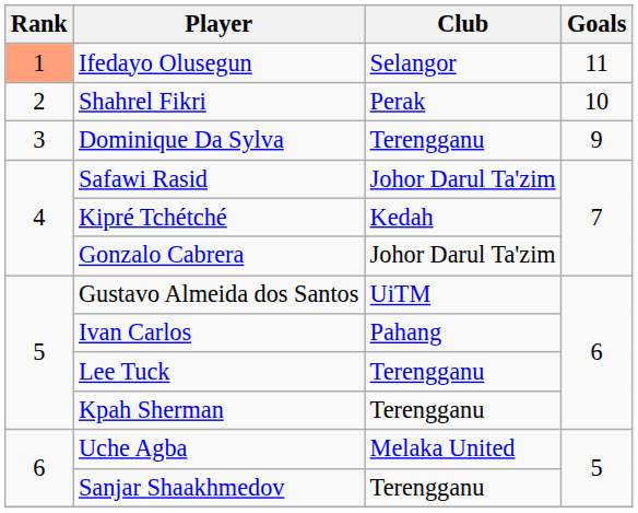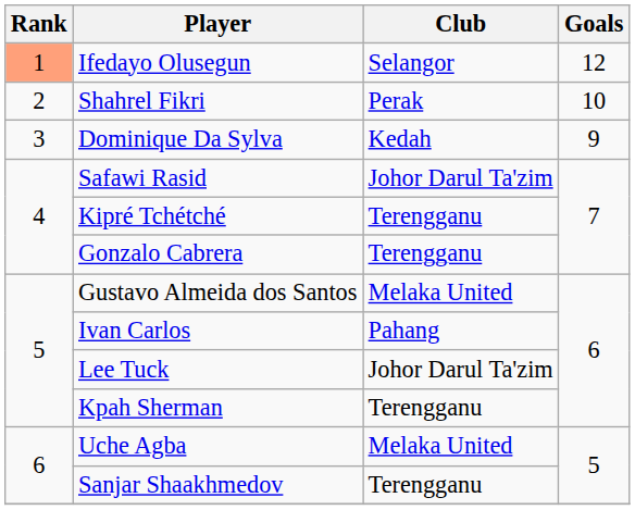 <table class="wikitable" style="text-align:center">
 <tr>
 <th>Rank</th>
 <th>Player</th>
 <th>Club</th>
 <th>Goals</th>
 </tr>
 <tr>
 <td rowspan=1 style="background: lightsalmon;">1</td>
 <td style="text-align:left;"> <a href='#'>Ifedayo Olusegun</a></td>
 <td style="text-align:left;"><a href='#'>Selangor</a></td>
-<td>11</td>
+<td>12</td>
 </tr>
 <tr>
 <td>2</td>
 <td style="text-align:left;"> <a href='#'>Shahrel Fikri</a></td>
 <td style="text-align:left;"><a href='#'>Perak</a></td>
 <td rowspan=1>10</td>
 </tr>
 <tr>
 <td rowspan=1>3</td>
 <td style="text-align:left;"> <a href='#'>Dominique Da Sylva</a></td>
-<td style="text-align:left;"><a href='#'>Terengganu</a></td>
+<td style="text-align:left;"><a href='#'>Kedah</a></td>
 <td rowspan=1>9</td>
 </tr>
 <tr>
 <td rowspan=3>4</td>
 <td style="text-align:left;"> <a href='#'>Safawi Rasid</a></td>
 <td style="text-align:left;"><a href='#'>Johor Darul Ta'zim</a></td>
 <td rowspan=3>7</td>
 </tr>
 <tr>
 <td style="text-align:left;"> <a href='#'>Kipré Tchétché</a></td>
-<td style="text-align:left;"><a href='#'>Kedah</a></td>
+<td style="text-align:left;"><a href='#'>Terengganu</a></td>
 </tr>
 <tr>
 <td style="text-align:left;"> <a href='#'>Gonzalo Cabrera</a></td>
-<td style="text-align:left;">Johor Darul Ta'zim</td>
+<td style="text-align:left;"><a href='#'>Terengganu</a></td>
 </tr>
 <tr>
 <td rowspan=4>5</td>
 <td style="text-align:left;"> Gustavo Almeida dos Santos</td>
-<td style="text-align:left;"><a href='#'>UiTM</a></td>
+<td style="text-align:left;"><a href='#'>Melaka United</a></td>
 <td rowspan=4>6</td>
 </tr>
 <tr>
 <td style="text-align:left;"> <a href='#'>Ivan Carlos</a></td>
 <td style="text-align:left;"><a href='#'>Pahang</a></td>
 </tr>
 <tr>
 <td style="text-align:left;"> <a href='#'>Lee Tuck</a></td>
-<td style="text-align:left;"><a href='#'>Terengganu</a></td>
+<td style="text-align:left;">Johor Darul Ta'zim</td>
 </tr>
 <tr>
 <td style="text-align:left;"> <a href='#'>Kpah Sherman</a></td>
 <td style="text-align:left;">Terengganu</td>
 </tr>
 <tr>
 <td rowspan=2>6</td>
 <td style="text-align:left;"> <a href='#'>Uche Agba</a></td>
 <td style="text-align:left;"><a href='#'>Melaka United</a></td>
 <td rowspan=2>5</td>
 </tr>
 <tr>
 <td style="text-align:left;"> <a href='#'>Sanjar Shaakhmedov</a></td>
 <td style="text-align:left;">Terengganu</td>
 </tr>
 <tr>
 </tr>
 </table>
